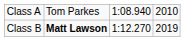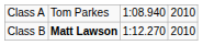 <table class="wikitable">
 <tr>
 <td>Class A</td>
 <td>Tom Parkes</td>
 <td align="center">1:08.940</td>
 <td align="center">2010</td>
 </tr>
 <tr>
 <td>Class B</td>
 <td><strong>Matt Lawson</strong></td>
 <td align="center">1:12.270</td>
-<td align="center">2019</td>
+<td align="center">2010</td>
 </tr>
 </table>
